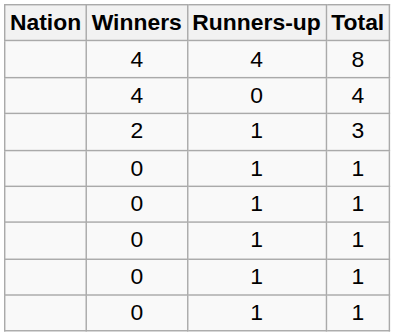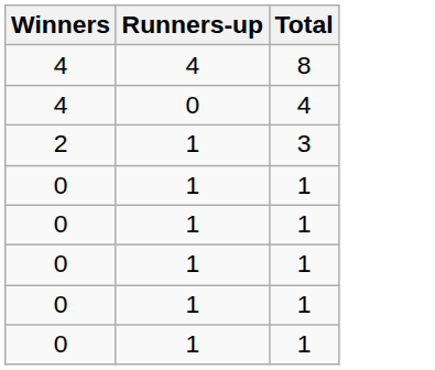 <table class="wikitable sortable" style="text-align:center;">
 <tr>
-<th>Nation</th>
 <th>Winners</th>
 <th>Runners-up</th>
 <th>Total</th>
 </tr>
 <tr>
-<td align=left></td>
 <td>4</td>
 <td>4</td>
 <td>8</td>
 </tr>
 <tr>
-<td align=left></td>
 <td>4</td>
 <td>0</td>
 <td>4</td>
 </tr>
 <tr>
-<td align=left></td>
 <td>2</td>
 <td>1</td>
 <td>3</td>
 </tr>
 <tr>
-<td align=left></td>
 <td>0</td>
 <td>1</td>
 <td>1</td>
 </tr>
 <tr>
-<td align=left></td>
 <td>0</td>
 <td>1</td>
 <td>1</td>
 </tr>
 <tr>
-<td align=left></td>
 <td>0</td>
 <td>1</td>
 <td>1</td>
 </tr>
 <tr>
-<td align=left></td>
 <td>0</td>
 <td>1</td>
 <td>1</td>
 </tr>
 <tr>
-<td align=left></td>
 <td>0</td>
 <td>1</td>
 <td>1</td>
 </tr>
 </table>
